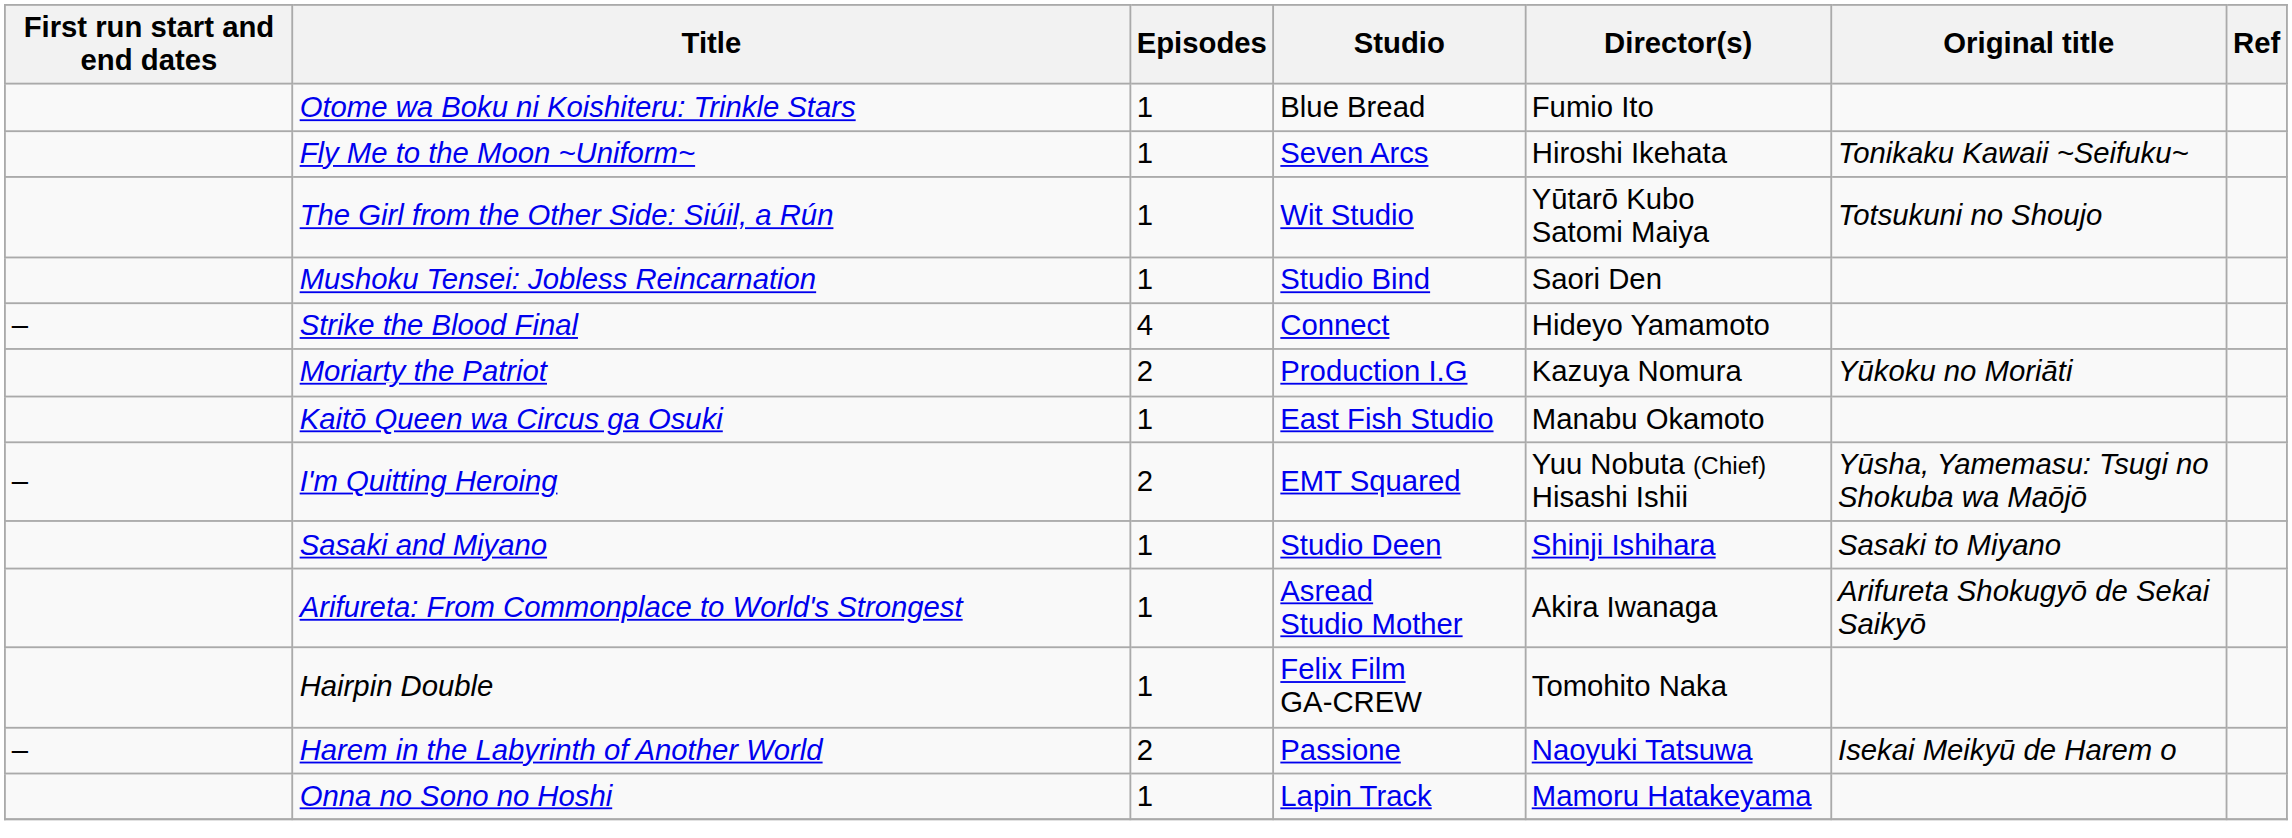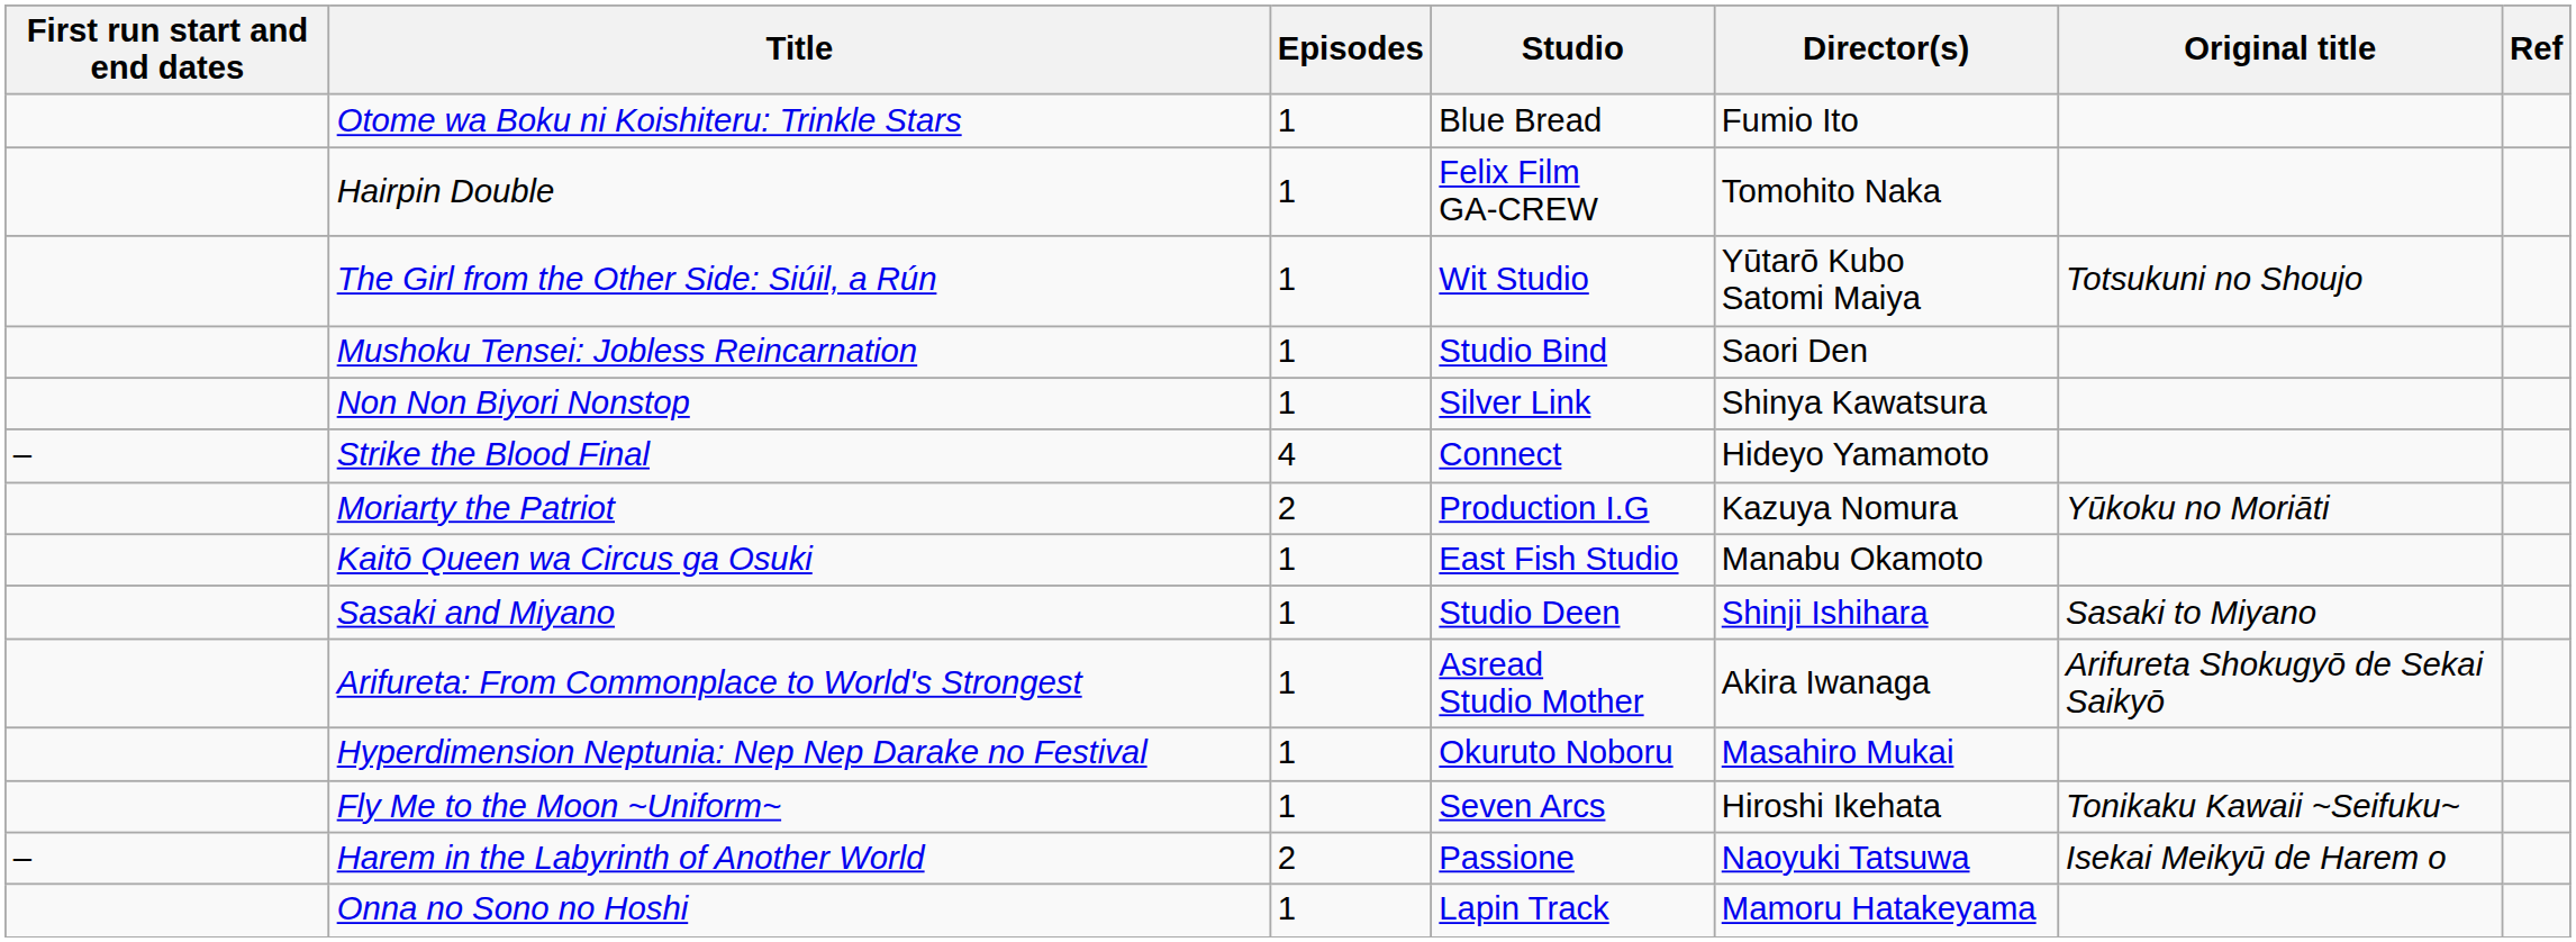 <table class="wikitable sortable" border="1">
 <tr>
 <th data-sort-type="text" width="150px">First run start and end dates</th>
 <th width="450px">Title</th>
 <th data-sort-type="text" width="10px">Episodes</th>
 <th data-sort-type="text" width="130px">Studio</th>
 <th data-sort-type="text" width="160px">Director(s)</th>
 <th>Original title</th>
 <th class="unsortable" width="5px">Ref</th>
 </tr>
 <tr>
 <td></td>
 <td><em><a href='#'>Otome wa Boku ni Koishiteru: Trinkle Stars</a></em></td>
 <td>1</td>
 <td>Blue Bread</td>
 <td>Fumio Ito</td>
 <td></td>
 <td></td>
 </tr>
 <tr>
 <td></td>
-<td><em><a href='#'>Fly Me to the Moon ~Uniform~</a></em></td>
+<td><em>Hairpin Double</em></td>
 <td>1</td>
-<td><a href='#'>Seven Arcs</a></td>
-<td>Hiroshi Ikehata</td>
-<td><em>Tonikaku Kawaii ~Seifuku~</em></td>
+<td><a href='#'>Felix Film</a><br>GA-CREW</td>
+<td>Tomohito Naka</td>
+<td></td>
 <td></td>
 </tr>
 <tr>
 <td></td>
 <td><em><a href='#'>The Girl from the Other Side: Siúil, a Rún</a></em></td>
 <td>1</td>
 <td><a href='#'>Wit Studio</a></td>
 <td>Yūtarō Kubo<br>Satomi Maiya</td>
 <td><em>Totsukuni no Shoujo</em></td>
 <td></td>
 </tr>
 <tr>
 <td></td>
 <td><em><a href='#'>Mushoku Tensei: Jobless Reincarnation</a></em></td>
 <td>1</td>
 <td><a href='#'>Studio Bind</a></td>
 <td>Saori Den</td>
+<td></td>
+<td></td>
+</tr>
+<tr>
+<td></td>
+<td><em><a href='#'>Non Non Biyori Nonstop</a></em></td>
+<td>1</td>
+<td><a href='#'>Silver Link</a></td>
+<td>Shinya Kawatsura</td>
 <td></td>
 <td></td>
 </tr>
 <tr>
 <td> – </td>
 <td><em><a href='#'>Strike the Blood Final</a></em></td>
 <td>4</td>
 <td><a href='#'>Connect</a></td>
 <td>Hideyo Yamamoto</td>
 <td></td>
 <td></td>
 </tr>
 <tr>
 <td></td>
 <td><em><a href='#'>Moriarty the Patriot</a></em></td>
 <td>2</td>
 <td><a href='#'>Production I.G</a></td>
 <td>Kazuya Nomura</td>
 <td><em>Yūkoku no Moriāti</em></td>
 <td></td>
 </tr>
 <tr>
 <td></td>
 <td><em><a href='#'>Kaitō Queen wa Circus ga Osuki</a></em></td>
 <td>1</td>
 <td><a href='#'>East Fish Studio</a></td>
 <td>Manabu Okamoto</td>
 <td></td>
 <td></td>
 </tr>
 <tr>
-<td> – </td>
-<td><em><a href='#'>I'm Quitting Heroing</a></em></td>
-<td>2</td>
-<td><a href='#'>EMT Squared</a></td>
-<td>Yuu Nobuta <small>(Chief)</small><br>Hisashi Ishii</td>
-<td><em>Yūsha, Yamemasu: Tsugi no Shokuba wa Maōjō</em></td>
-<td></td>
-</tr>
-<tr>
 <td></td>
 <td><em><a href='#'>Sasaki and Miyano</a></em></td>
 <td>1</td>
 <td><a href='#'>Studio Deen</a></td>
 <td><a href='#'>Shinji Ishihara</a></td>
 <td><em>Sasaki to Miyano</em></td>
 <td></td>
 </tr>
 <tr>
 <td></td>
 <td><em><a href='#'>Arifureta: From Commonplace to World's Strongest</a></em></td>
 <td>1</td>
 <td><a href='#'>Asread</a><br><a href='#'>Studio Mother</a></td>
 <td>Akira Iwanaga</td>
 <td><em>Arifureta Shokugyō de Sekai Saikyō</em></td>
 <td></td>
 </tr>
 <tr>
 <td></td>
-<td><em>Hairpin Double</em></td>
+<td><em><a href='#'>Hyperdimension Neptunia: Nep Nep Darake no Festival</a></em></td>
 <td>1</td>
-<td><a href='#'>Felix Film</a><br>GA-CREW</td>
-<td>Tomohito Naka</td>
+<td><a href='#'>Okuruto Noboru</a></td>
+<td><a href='#'>Masahiro Mukai</a></td>
 <td></td>
+<td></td>
+</tr>
+<tr>
+<td></td>
+<td><em><a href='#'>Fly Me to the Moon ~Uniform~</a></em></td>
+<td>1</td>
+<td><a href='#'>Seven Arcs</a></td>
+<td>Hiroshi Ikehata</td>
+<td><em>Tonikaku Kawaii ~Seifuku~</em></td>
 <td></td>
 </tr>
 <tr>
 <td> – </td>
 <td><em><a href='#'>Harem in the Labyrinth of Another World</a></em></td>
 <td>2</td>
 <td><a href='#'>Passione</a></td>
 <td><a href='#'>Naoyuki Tatsuwa</a></td>
 <td><em>Isekai Meikyū de Harem o</em></td>
 <td></td>
 </tr>
 <tr>
 <td></td>
 <td><em><a href='#'>Onna no Sono no Hoshi</a></em></td>
 <td>1</td>
 <td><a href='#'>Lapin Track</a></td>
 <td><a href='#'>Mamoru Hatakeyama</a></td>
 <td></td>
 <td></td>
 </tr>
 <tr>
 </tr>
 </table>
